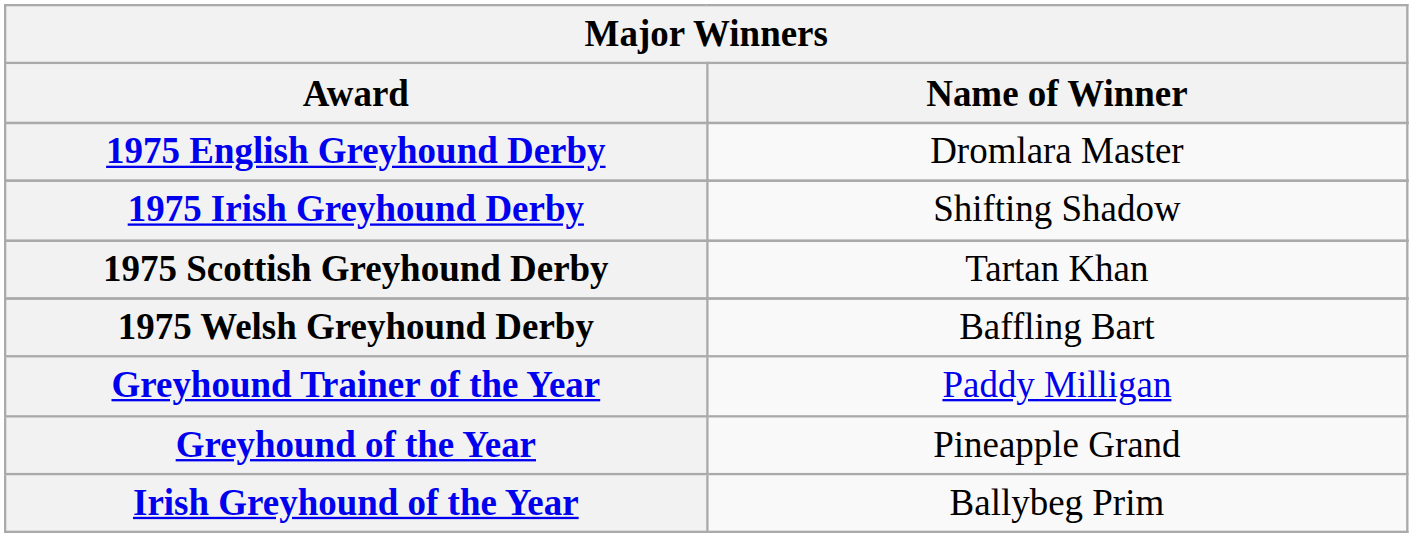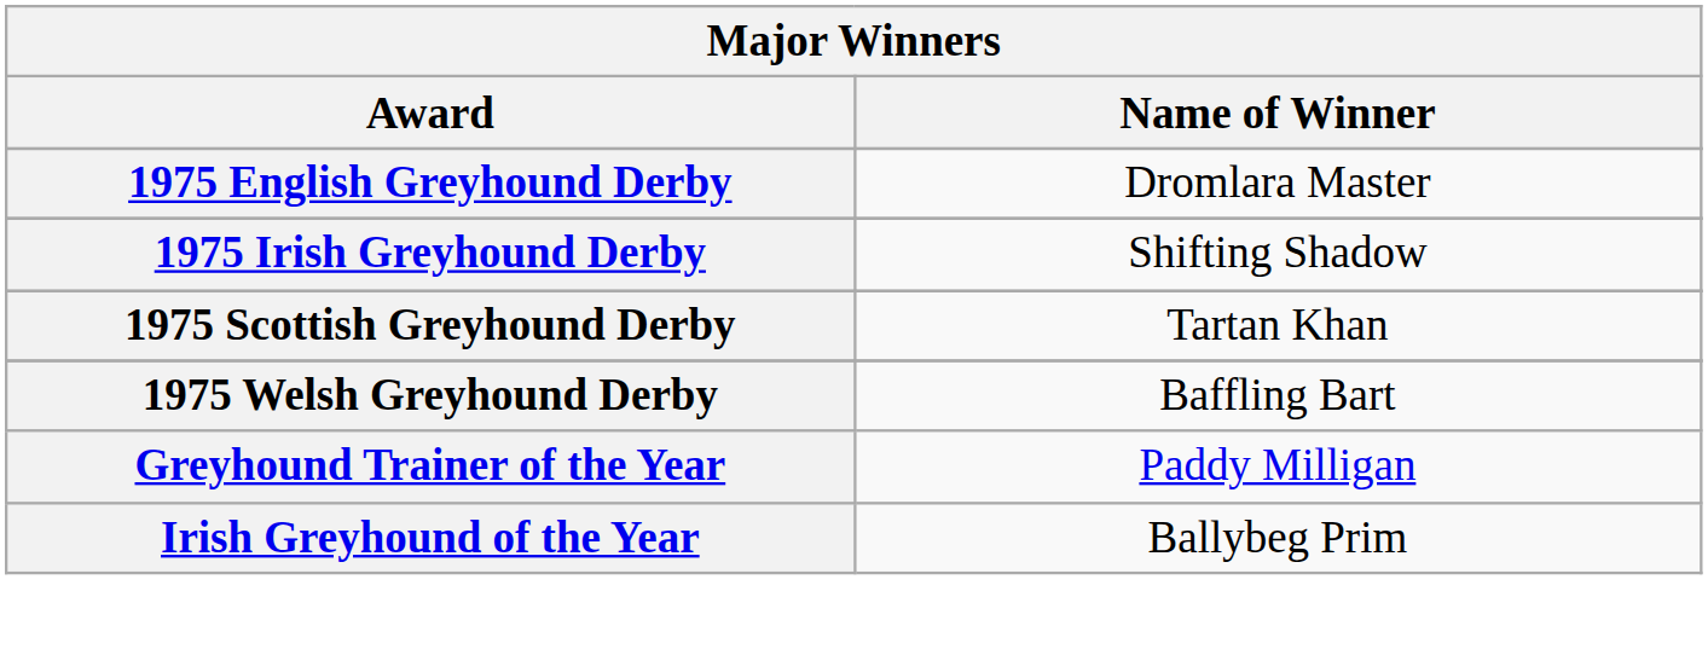 <table class="wikitable">
 <tr>
 <th colspan="2">Major Winners</th>
 </tr>
 <tr>
 <th width=300>Award</th>
 <th width=300>Name of Winner</th>
 </tr>
 <tr>
 </tr>
 <tr align=center>
 <th><a href='#'>1975 English Greyhound Derby</a></th>
 <td>Dromlara Master </td>
 </tr>
 <tr>
 </tr>
 <tr align=center>
 <th><a href='#'>1975 Irish Greyhound Derby</a></th>
 <td>Shifting Shadow </td>
 </tr>
 <tr>
 </tr>
 <tr align=center>
 <th>1975 Scottish Greyhound Derby</th>
 <td>Tartan Khan </td>
 </tr>
 <tr>
 </tr>
 <tr align=center>
 <th>1975 Welsh Greyhound Derby</th>
 <td>Baffling Bart </td>
 </tr>
 <tr align=center>
 <th><a href='#'>Greyhound Trainer of the Year</a></th>
 <td><a href='#'>Paddy Milligan</a></td>
 </tr>
 <tr align=center>
-<th><a href='#'>Greyhound of the Year</a></th>
-<td>Pineapple Grand</td>
-</tr>
-<tr align=center>
 <th><a href='#'>Irish Greyhound of the Year</a></th>
 <td>Ballybeg Prim</td>
 </tr>
 </table>
